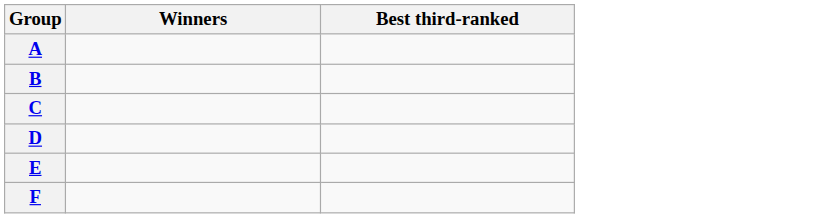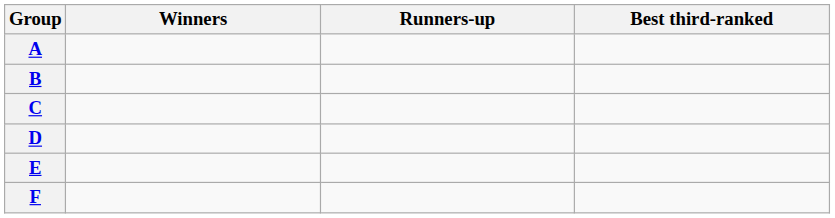 <table class="wikitable" style="white-space:nowrap">
 <tr>
 <th>Group</th>
 <th width=210>Winners</th>
+<th width=210>Runners-up</th>
 <th width=210>Best third-ranked</th>
 </tr>
 <tr>
 <th><a href='#'>A</a></th>
+<td></td>
 <td></td>
 <td></td>
 </tr>
 <tr>
 <th><a href='#'>B</a></th>
 <td></td>
 <td></td>
+<td></td>
 </tr>
 <tr>
 <th><a href='#'>C</a></th>
+<td></td>
 <td></td>
 <td></td>
 </tr>
 <tr>
 <th><a href='#'>D</a></th>
 <td></td>
 <td></td>
+<td></td>
 </tr>
 <tr>
 <th><a href='#'>E</a></th>
+<td></td>
 <td></td>
 <td></td>
 </tr>
 <tr>
 <th><a href='#'>F</a></th>
 <td></td>
 <td></td>
+<td></td>
 </tr>
 </table>
